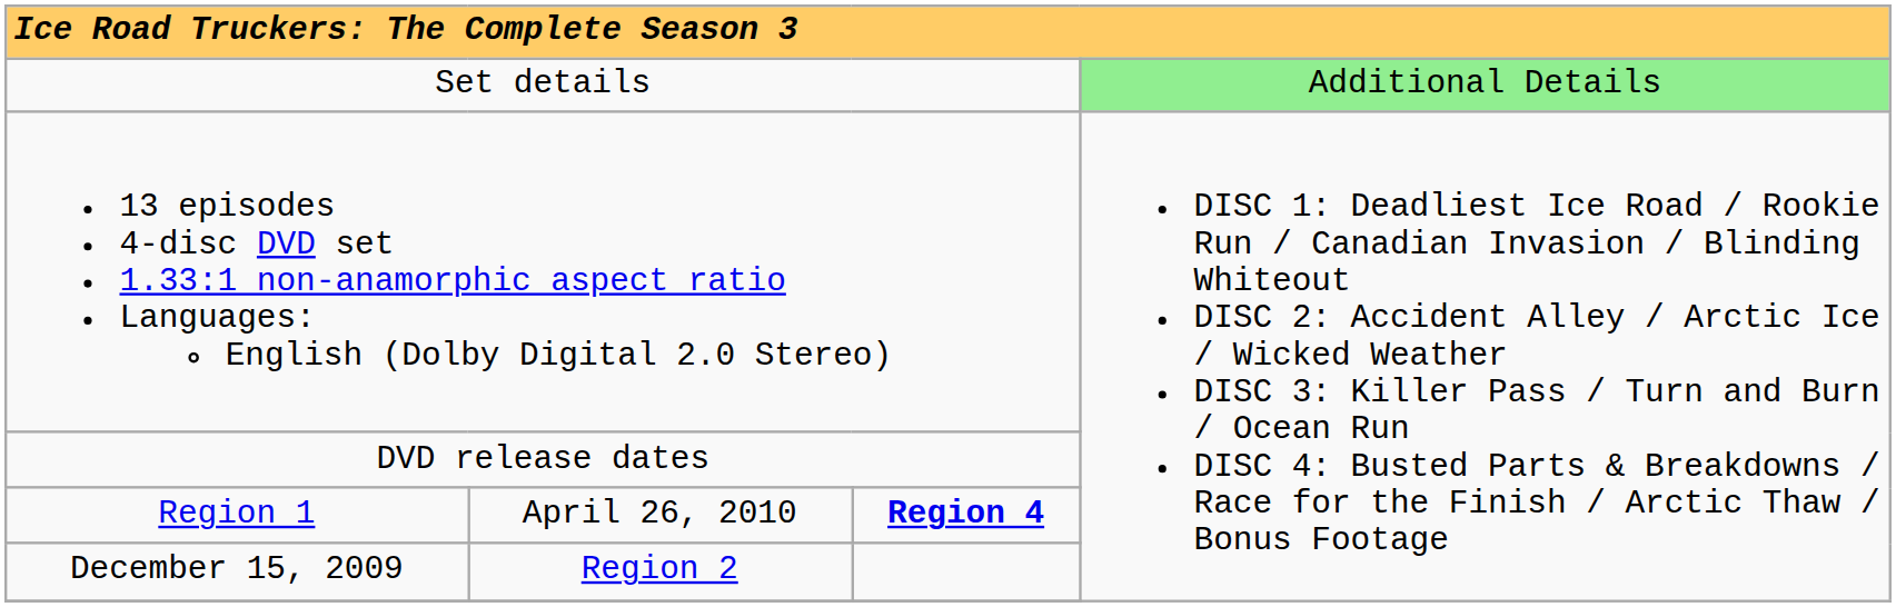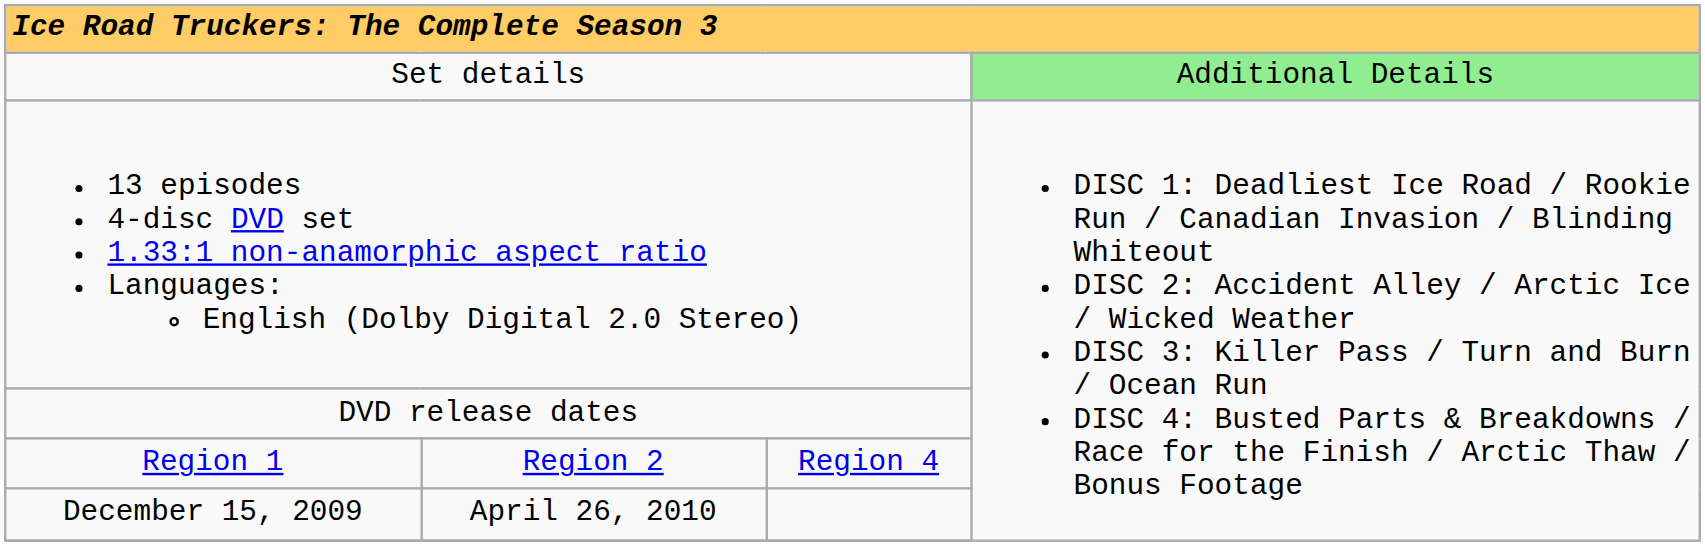 <table class="wikitable" style="font-size: 95%;">
 <tr>
 <td colspan="5" style="background-color: #fc6;"><strong><em>Ice Road Truckers<em>: The Complete Season 3<strong></td>
 </tr>
 <tr valign="top">
 <td align="center" width="400" colspan="3"></strong>Set details<strong></td>
 <td width="300" align="center" style="background: lightgreen;"></strong>Additional Details<strong></td>
 </tr>
 <tr valign="top">
 <td colspan="3" align="left" width="400"><br><ul><li>13 episodes</li><li>4-disc <a href='#'>DVD</a> set</li><li><a href='#'>1.33:1 non-anamorphic aspect ratio</a></li><li>Languages:<ul><li>English (Dolby Digital 2.0 Stereo)</li></ul></li></ul></td>
 <td rowspan="7" align="left" width="300"><br><ul><li>DISC 1: Deadliest Ice Road / Rookie Run / Canadian Invasion / Blinding Whiteout</li><li>DISC 2: Accident Alley / Arctic Ice / Wicked Weather</li><li>DISC 3: Killer Pass / Turn and Burn / Ocean Run</li><li>DISC 4: Busted Parts & Breakdowns / Race for the Finish / Arctic Thaw / Bonus Footage</li></ul></td>
 </tr>
 <tr>
 <td colspan="3" align="center"></strong>DVD release dates<strong></td>
 </tr>
 <tr>
 <td align="center"><a href='#'>Region 1</a></td>
-<td align="center">April 26, 2010</td>
-<td align="center"><strong><a href='#'>Region 4</a></strong></td>
+<td align="center"><a href='#'>Region 2</a></td>
+<td align="center"><a href='#'>Region 4</a></td>
 </tr>
 <tr>
 <td align="center">December 15, 2009</td>
-<td align="center"><a href='#'>Region 2</a></td>
+<td align="center">April 26, 2010</td>
 <td></td>
 </tr>
 <tr>
 </tr>
 </table>
